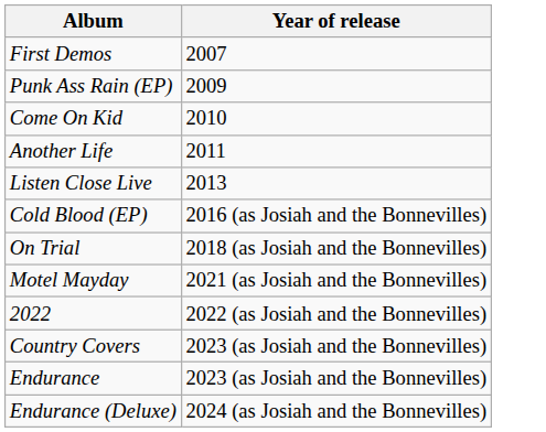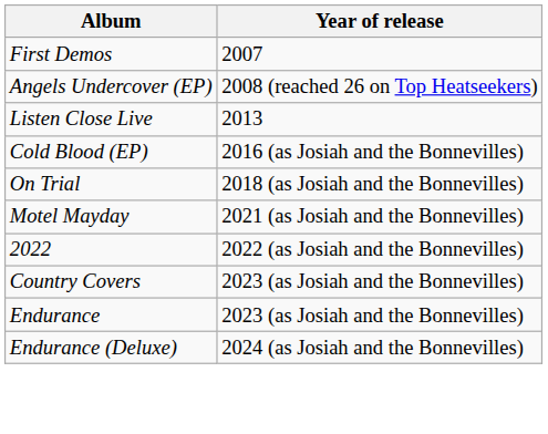 <table class="wikitable">
 <tr>
 <th>Album</th>
 <th>Year of release</th>
 </tr>
 <tr>
 <td><em>First Demos</em></td>
 <td>2007</td>
 </tr>
 <tr>
-<td><em>Punk Ass Rain (EP)</em></td>
-<td>2009</td>
-</tr>
-<tr>
-<td><em>Come On Kid</em></td>
-<td>2010</td>
-</tr>
-<tr>
-<td><em>Another Life</em></td>
-<td>2011</td>
+<td><em>Angels Undercover (EP)</em></td>
+<td>2008 (reached 26 on <a href='#'>Top Heatseekers</a>)</td>
 </tr>
 <tr>
 <td><em>Listen Close Live</em></td>
 <td>2013</td>
 </tr>
 <tr>
 <td><em>Cold Blood (EP)</em></td>
 <td>2016 (as Josiah and the Bonnevilles)</td>
 </tr>
 <tr>
 <td><em>On Trial</em></td>
 <td>2018 (as Josiah and the Bonnevilles)</td>
 </tr>
 <tr>
 <td><em>Motel Mayday</em></td>
 <td>2021 (as Josiah and the Bonnevilles)</td>
 </tr>
 <tr>
 <td><em>2022</em></td>
 <td>2022 (as Josiah and the Bonnevilles)</td>
 </tr>
 <tr>
 <td><em>Country Covers</em></td>
 <td>2023 (as Josiah and the Bonnevilles)</td>
 </tr>
 <tr>
 <td><em>Endurance</em></td>
 <td>2023 (as Josiah and the Bonnevilles)</td>
 </tr>
 <tr>
 <td><em>Endurance (Deluxe)</em></td>
 <td>2024 (as Josiah and the Bonnevilles)</td>
 </tr>
 </table>
